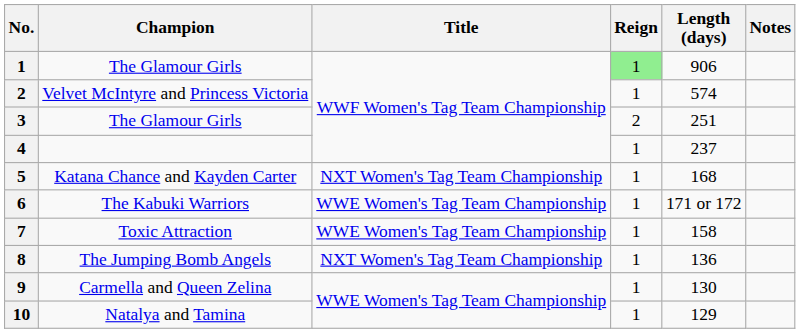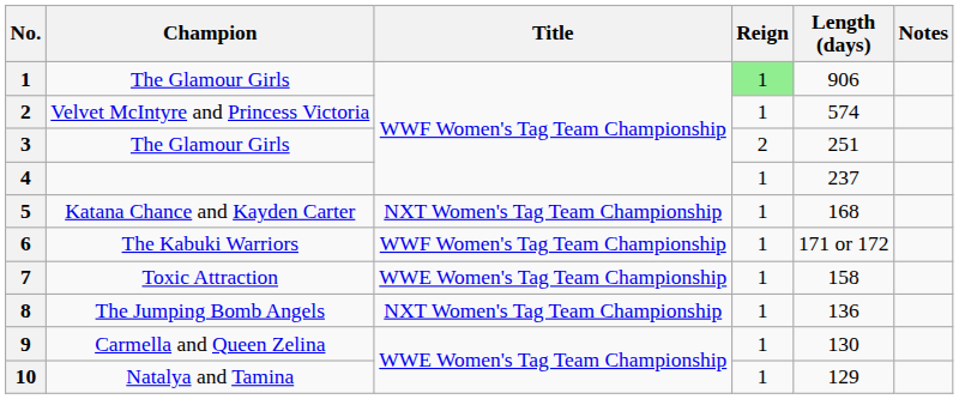 <table class="wikitable sortable" style="text-align: center">
 <tr>
 <th>No.</th>
 <th>Champion</th>
 <th>Title</th>
 <th>Reign</th>
 <th>Length<br>(days)</th>
 <th>Notes</th>
 </tr>
 <tr>
 <th>1</th>
 <td><a href='#'>The Glamour Girls</a><br></td>
 <td rowspan=4><a href='#'>WWF Women's Tag Team Championship</a></td>
 <td style="background: lightgreen;">1</td>
 <td>906</td>
 <td></td>
 </tr>
 <tr>
 <th>2</th>
 <td><a href='#'>Velvet McIntyre</a> and <a href='#'>Princess Victoria</a></td>
 <td>1</td>
 <td>574</td>
 <td style="text-align:left"></td>
 </tr>
 <tr>
 <th>3</th>
 <td><a href='#'>The Glamour Girls</a><br></td>
 <td>2</td>
 <td>251</td>
 <td></td>
 </tr>
 <tr>
 <th>4</th>
 <td></td>
 <td>1</td>
 <td>237</td>
 <td></td>
 </tr>
 <tr>
 <th>5</th>
 <td><a href='#'>Katana Chance</a> and <a href='#'>Kayden Carter</a></td>
 <td><a href='#'>NXT Women's Tag Team Championship</a></td>
 <td>1</td>
 <td>168</td>
 <td></td>
 </tr>
 <tr>
 <th>6</th>
 <td><a href='#'>The Kabuki Warriors</a><br></td>
-<td><a href='#'>WWE Women's Tag Team Championship</a></td>
+<td><a href='#'>WWF Women's Tag Team Championship</a></td>
 <td>1</td>
 <td>171 or 172</td>
 <td style="text-align:left"></td>
 </tr>
 <tr>
 <th>7</th>
 <td><a href='#'>Toxic Attraction</a><br></td>
 <td><a href='#'>WWE Women's Tag Team Championship</a></td>
 <td>1</td>
 <td>158</td>
 <td></td>
 </tr>
 <tr>
 <th>8</th>
 <td><a href='#'>The Jumping Bomb Angels</a><br></td>
 <td><a href='#'>NXT Women's Tag Team Championship</a></td>
 <td>1</td>
 <td>136</td>
 <td></td>
 </tr>
 <tr>
 <th>9</th>
 <td><a href='#'>Carmella</a> and <a href='#'>Queen Zelina</a></td>
 <td rowspan="2"><a href='#'>WWE Women's Tag Team Championship</a></td>
 <td>1</td>
 <td>130</td>
 <td></td>
 </tr>
 <tr>
 <th>10</th>
 <td><a href='#'>Natalya</a> and <a href='#'>Tamina</a></td>
 <td>1</td>
 <td>129</td>
 <td></td>
 </tr>
 </table>
